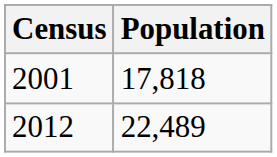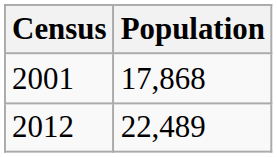 <table class="wikitable sortable">
 <tr>
 <th>Census</th>
 <th>Population</th>
 </tr>
 <tr>
 <td>2001</td>
-<td>17,818</td>
+<td>17,868</td>
 </tr>
 <tr>
 <td>2012</td>
 <td>22,489</td>
 </tr>
 </table>
